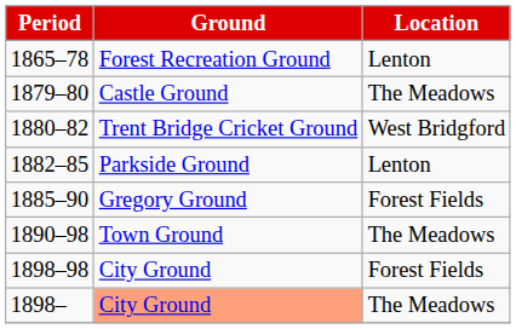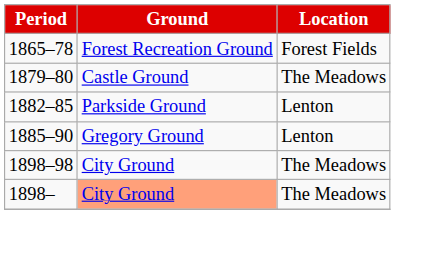 <table class="wikitable sortable">
 <tr>
 <th style="background:#d00; color:#fff;" scope="col">Period</th>
 <th style="background:#d00; color:#fff;" scope="col">Ground</th>
 <th style="background:#d00; color:#fff;" scope="col">Location</th>
 </tr>
 <tr>
 <td>1865–78</td>
 <td><a href='#'>Forest Recreation Ground</a></td>
-<td>Lenton</td>
+<td>Forest Fields</td>
 </tr>
 <tr>
 <td>1879–80</td>
 <td><a href='#'>Castle Ground</a></td>
 <td>The Meadows</td>
-</tr>
-<tr>
-<td>1880–82</td>
-<td><a href='#'>Trent Bridge Cricket Ground</a></td>
-<td>West Bridgford</td>
 </tr>
 <tr>
 <td>1882–85</td>
 <td><a href='#'>Parkside Ground</a></td>
 <td>Lenton</td>
 </tr>
 <tr>
 <td>1885–90</td>
 <td><a href='#'>Gregory Ground</a></td>
-<td>Forest Fields</td>
-</tr>
-<tr>
-<td>1890–98</td>
-<td><a href='#'>Town Ground</a></td>
-<td>The Meadows</td>
+<td>Lenton</td>
 </tr>
 <tr>
 <td>1898–98</td>
 <td><a href='#'>City Ground</a></td>
-<td>Forest Fields</td>
+<td>The Meadows</td>
 </tr>
 <tr>
 <td>1898–</td>
 <td style="background: lightsalmon;"><a href='#'>City Ground</a></td>
 <td>The Meadows</td>
 </tr>
 <tr>
 </tr>
 </table>
